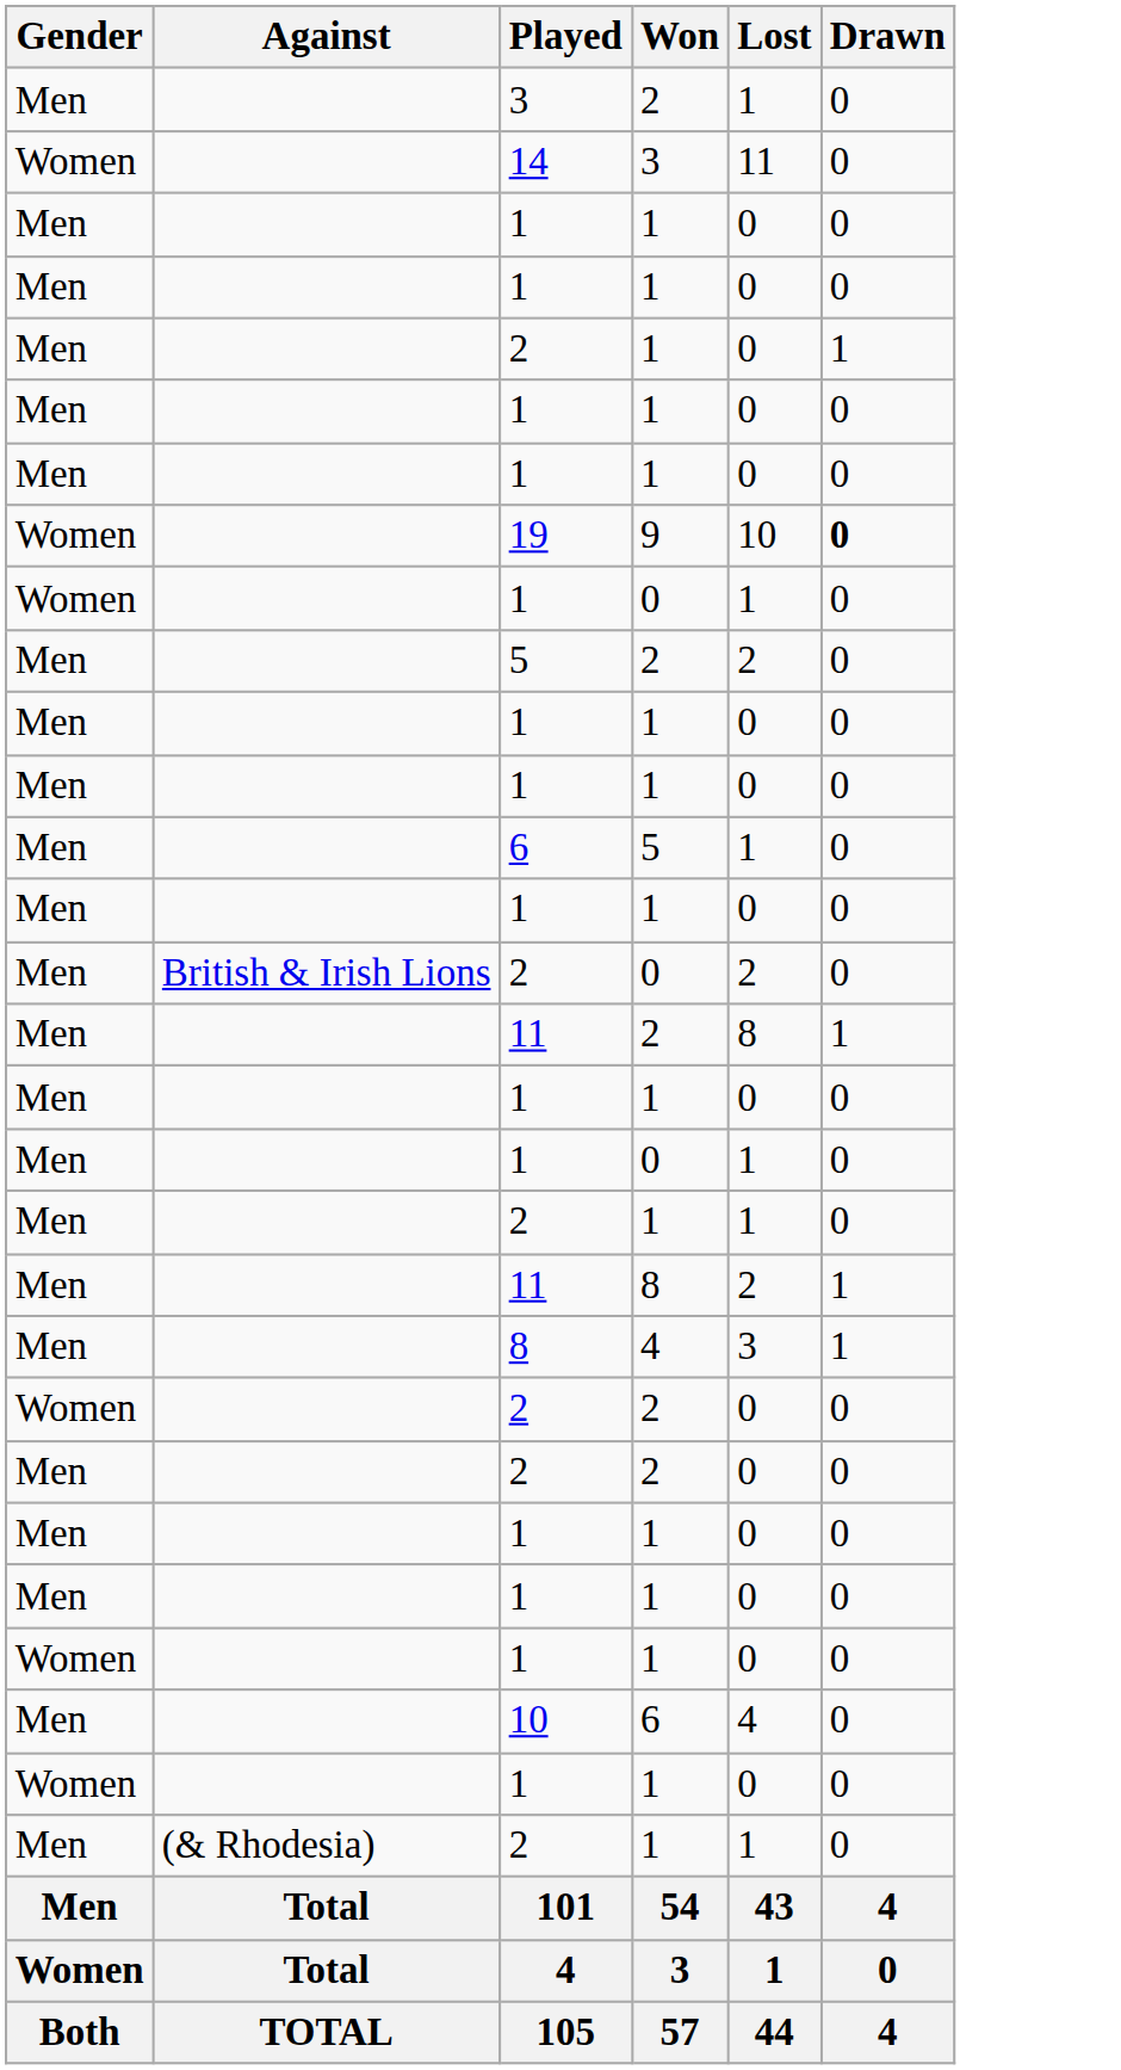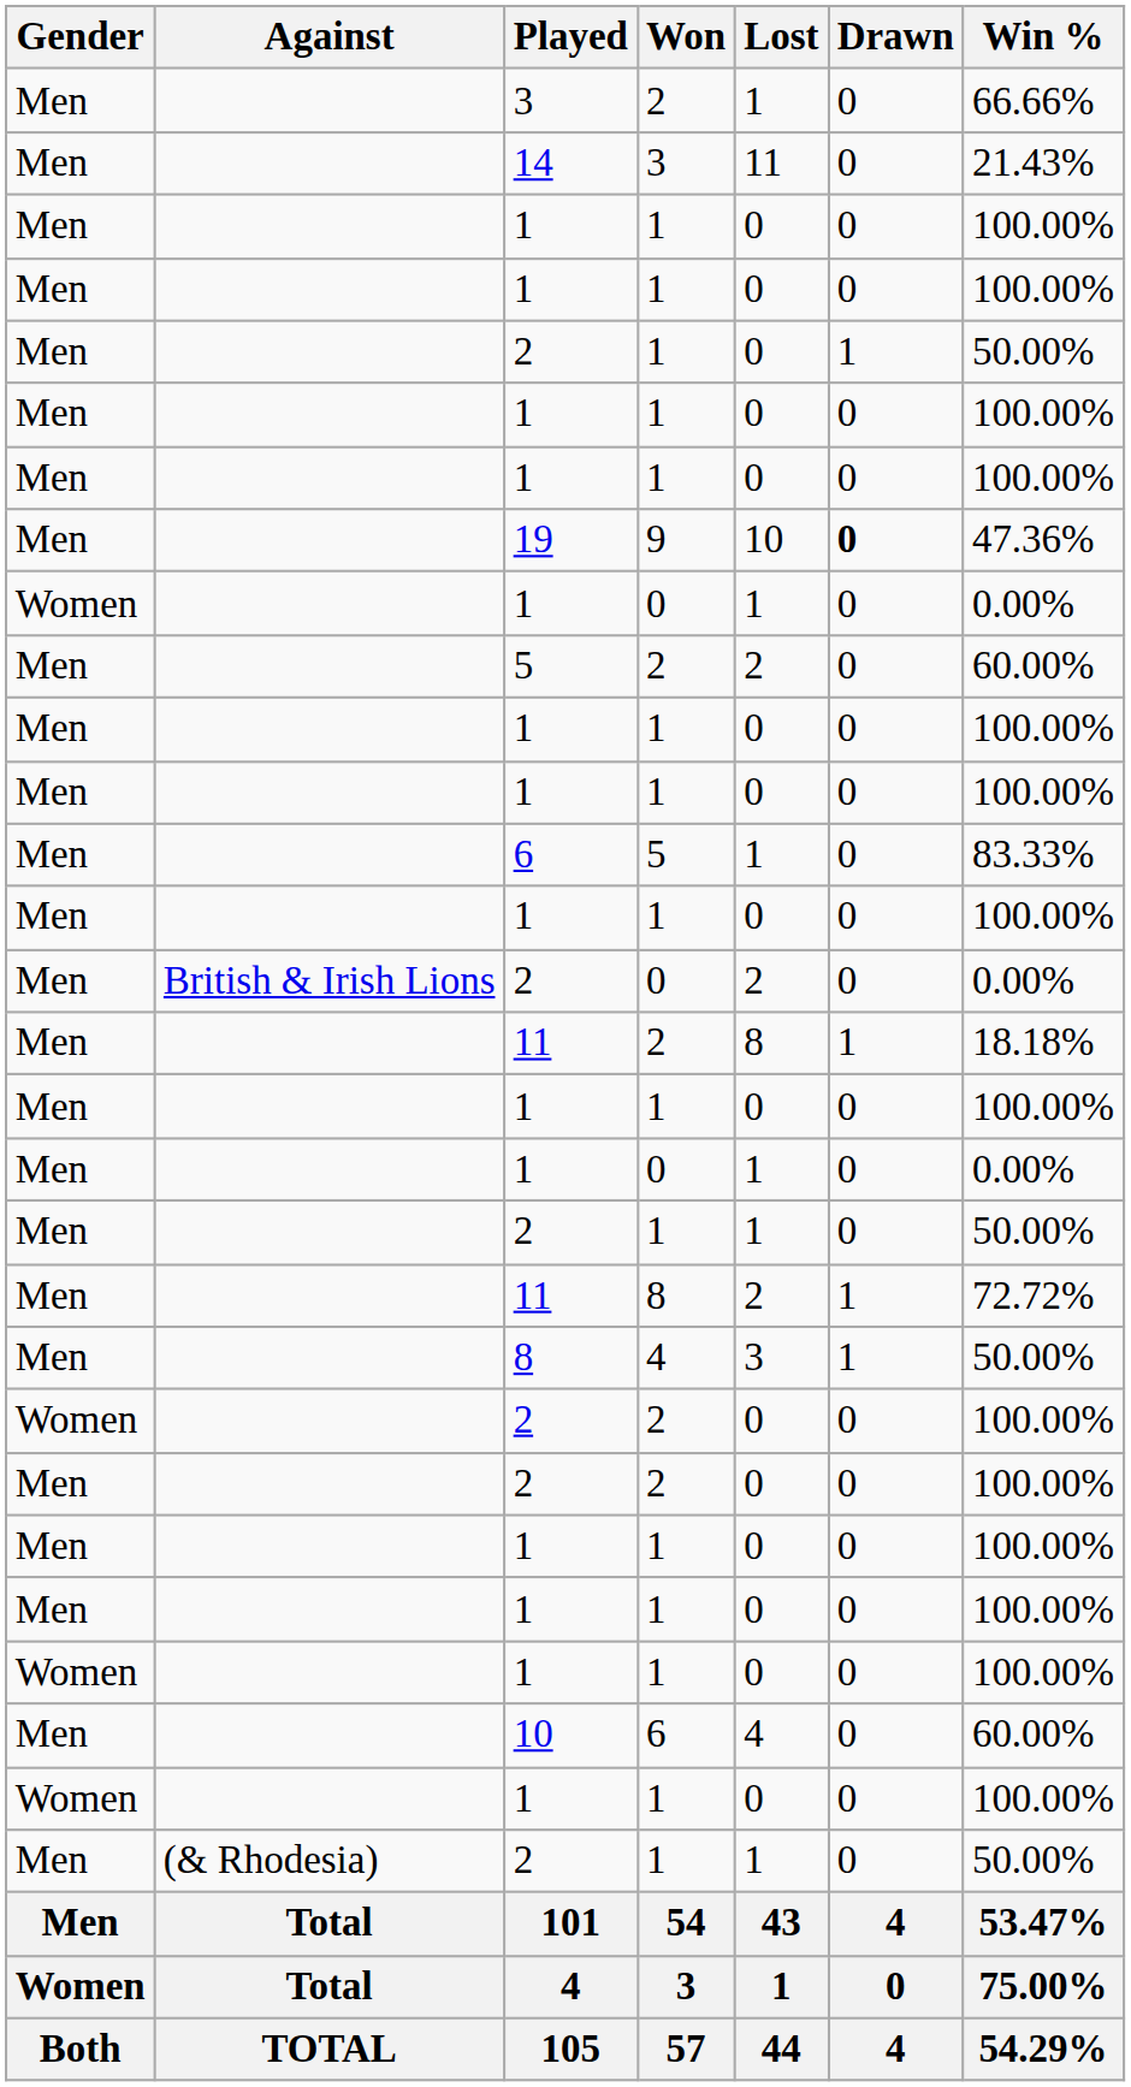 <table class="sortable wikitable">
 <tr>
 <th>Gender</th>
 <th>Against</th>
 <th>Played</th>
 <th>Won</th>
 <th>Lost</th>
 <th>Drawn</th>
+<th>Win %</th>
 </tr>
 <tr>
 <td>Men</td>
 <td></td>
 <td>3</td>
 <td>2</td>
 <td>1</td>
 <td>0</td>
+<td>66.66%</td>
 </tr>
 <tr>
-<td>Women</td>
+<td>Men</td>
 <td></td>
 <td><a href='#'>14</a></td>
 <td>3</td>
 <td>11</td>
 <td>0</td>
+<td>21.43%</td>
 </tr>
 <tr>
 <td>Men</td>
 <td></td>
 <td>1</td>
 <td>1</td>
 <td>0</td>
 <td>0</td>
+<td>100.00%</td>
 </tr>
 <tr>
 <td>Men</td>
 <td></td>
 <td>1</td>
 <td>1</td>
 <td>0</td>
 <td>0</td>
+<td>100.00%</td>
 </tr>
 <tr>
 <td>Men</td>
 <td></td>
 <td>2</td>
 <td>1</td>
 <td>0</td>
 <td>1</td>
+<td>50.00%</td>
 </tr>
 <tr>
 <td>Men</td>
 <td></td>
 <td>1</td>
 <td>1</td>
 <td>0</td>
 <td>0</td>
+<td>100.00%</td>
 </tr>
 <tr>
 <td>Men</td>
 <td></td>
 <td>1</td>
 <td>1</td>
 <td>0</td>
 <td>0</td>
+<td>100.00%</td>
 </tr>
 <tr>
-<td>Women</td>
+<td>Men</td>
 <td></td>
 <td><a href='#'>19</a></td>
 <td>9</td>
 <td>10</td>
 <td><strong>0</strong></td>
+<td>47.36%</td>
 </tr>
 <tr>
 <td>Women</td>
 <td></td>
 <td>1</td>
 <td>0</td>
 <td>1</td>
 <td>0</td>
+<td>0.00%</td>
 </tr>
 <tr>
 <td>Men</td>
 <td></td>
 <td>5</td>
 <td>2</td>
 <td>2</td>
 <td>0</td>
+<td>60.00%</td>
 </tr>
 <tr>
 <td>Men</td>
 <td></td>
 <td>1</td>
 <td>1</td>
 <td>0</td>
 <td>0</td>
+<td>100.00%</td>
 </tr>
 <tr>
 <td>Men</td>
 <td></td>
 <td>1</td>
 <td>1</td>
 <td>0</td>
 <td>0</td>
+<td>100.00%</td>
 </tr>
 <tr>
 <td>Men</td>
 <td></td>
 <td><a href='#'>6</a></td>
 <td>5</td>
 <td>1</td>
 <td>0</td>
+<td>83.33%</td>
 </tr>
 <tr>
 <td>Men</td>
 <td></td>
 <td>1</td>
 <td>1</td>
 <td>0</td>
 <td>0</td>
+<td>100.00%</td>
 </tr>
 <tr>
 <td>Men</td>
 <td><a href='#'>British & Irish Lions</a></td>
 <td>2</td>
 <td>0</td>
 <td>2</td>
 <td>0</td>
+<td>0.00%</td>
 </tr>
 <tr>
 <td>Men</td>
 <td></td>
 <td><a href='#'>11</a></td>
 <td>2</td>
 <td>8</td>
 <td>1</td>
+<td>18.18%</td>
 </tr>
 <tr>
 <td>Men</td>
 <td></td>
 <td>1</td>
 <td>1</td>
 <td>0</td>
 <td>0</td>
+<td>100.00%</td>
 </tr>
 <tr>
 <td>Men</td>
 <td></td>
 <td>1</td>
 <td>0</td>
 <td>1</td>
 <td>0</td>
+<td>0.00%</td>
 </tr>
 <tr>
 <td>Men</td>
 <td></td>
 <td>2</td>
 <td>1</td>
 <td>1</td>
 <td>0</td>
+<td>50.00%</td>
 </tr>
 <tr>
 <td>Men</td>
 <td></td>
 <td><a href='#'>11</a></td>
 <td>8</td>
 <td>2</td>
 <td>1</td>
+<td>72.72%</td>
 </tr>
 <tr>
 <td>Men</td>
 <td></td>
 <td><a href='#'>8</a></td>
 <td>4</td>
 <td>3</td>
 <td>1</td>
+<td>50.00%</td>
 </tr>
 <tr>
 <td>Women</td>
 <td></td>
 <td><a href='#'>2</a></td>
 <td>2</td>
 <td>0</td>
 <td>0</td>
+<td>100.00%</td>
 </tr>
 <tr>
 <td>Men</td>
 <td></td>
 <td>2</td>
 <td>2</td>
 <td>0</td>
 <td>0</td>
+<td>100.00%</td>
 </tr>
 <tr>
 <td>Men</td>
 <td></td>
 <td>1</td>
 <td>1</td>
 <td>0</td>
 <td>0</td>
+<td>100.00%</td>
 </tr>
 <tr>
 <td>Men</td>
 <td></td>
 <td>1</td>
 <td>1</td>
 <td>0</td>
 <td>0</td>
+<td>100.00%</td>
 </tr>
 <tr>
 <td>Women</td>
 <td></td>
 <td>1</td>
 <td>1</td>
 <td>0</td>
 <td>0</td>
+<td>100.00%</td>
 </tr>
 <tr>
 <td>Men</td>
 <td></td>
 <td><a href='#'>10</a></td>
 <td>6</td>
 <td>4</td>
 <td>0</td>
+<td>60.00%</td>
 </tr>
 <tr>
 <td>Women</td>
 <td></td>
 <td>1</td>
 <td>1</td>
 <td>0</td>
 <td>0</td>
+<td>100.00%</td>
 </tr>
 <tr>
 <td>Men</td>
 <td> (& Rhodesia)</td>
 <td>2</td>
 <td>1</td>
 <td>1</td>
 <td>0</td>
+<td>50.00%</td>
 </tr>
 <tr ]]>
 <th>Men</th>
 <th>Total</th>
 <th>101</th>
 <th>54</th>
 <th>43</th>
 <th>4</th>
+<th>53.47%</th>
 </tr>
 <tr>
 <th>Women</th>
 <th>Total</th>
 <th>4</th>
 <th>3</th>
 <th>1</th>
 <th>0</th>
+<th>75.00%</th>
 </tr>
 <tr>
 <th>Both</th>
 <th>TOTAL</th>
 <th>105</th>
 <th>57</th>
 <th>44</th>
 <th>4</th>
+<th>54.29%</th>
 </tr>
 </table>
